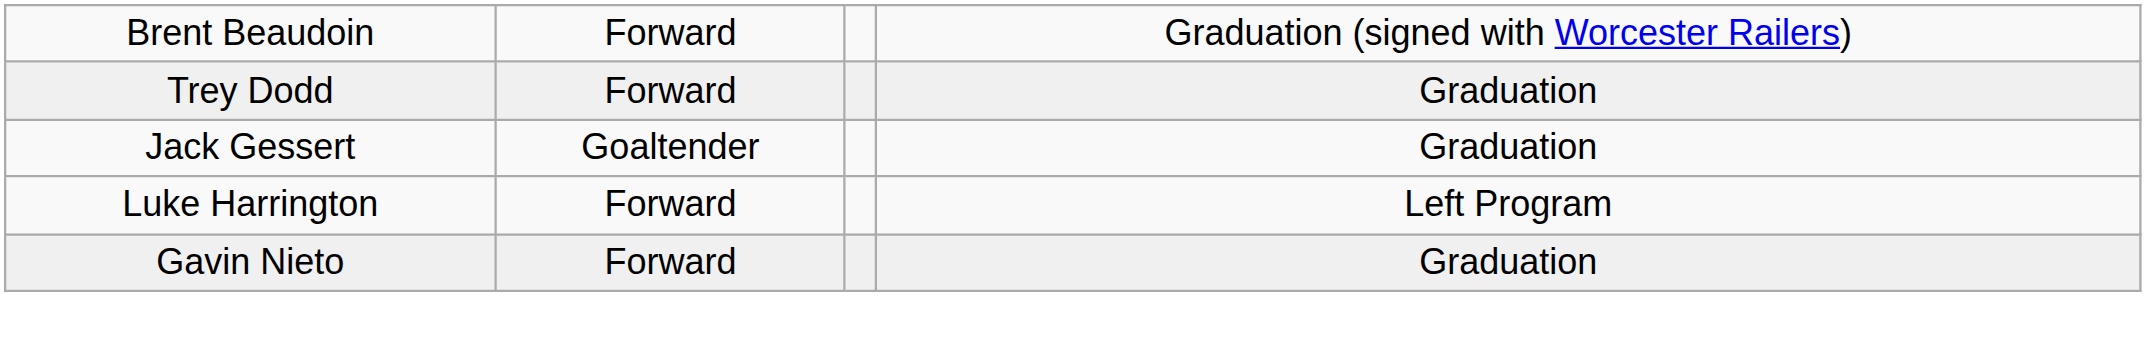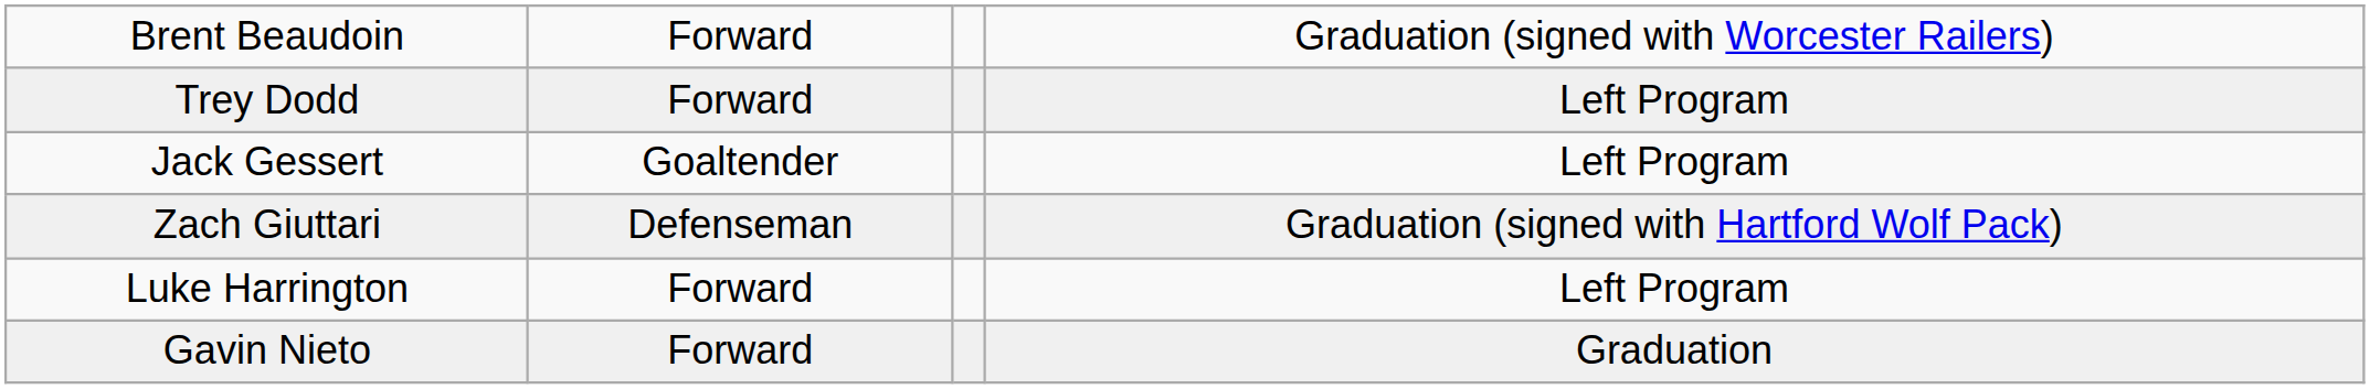 <table class="wikitable" width="60%">
 <tr align="center" bgcolor="">
 <td>Brent Beaudoin</td>
 <td>Forward</td>
 <td></td>
 <td>Graduation (signed with <a href='#'>Worcester Railers</a>)</td>
 </tr>
 <tr align="center" bgcolor="f0f0f0">
 <td>Trey Dodd</td>
 <td>Forward</td>
 <td></td>
-<td>Graduation</td>
+<td>Left Program</td>
 </tr>
 <tr align="center" bgcolor="">
 <td>Jack Gessert</td>
 <td>Goaltender</td>
 <td></td>
-<td>Graduation</td>
+<td>Left Program</td>
+</tr>
+<tr align="center" bgcolor="f0f0f0">
+<td>Zach Giuttari</td>
+<td>Defenseman</td>
+<td></td>
+<td>Graduation (signed with <a href='#'>Hartford Wolf Pack</a>)</td>
 </tr>
 <tr align="center" bgcolor="">
 <td>Luke Harrington</td>
 <td>Forward</td>
 <td></td>
 <td>Left Program</td>
 </tr>
 <tr align="center" bgcolor="f0f0f0">
 <td>Gavin Nieto</td>
 <td>Forward</td>
 <td></td>
 <td>Graduation</td>
 </tr>
 </table>
